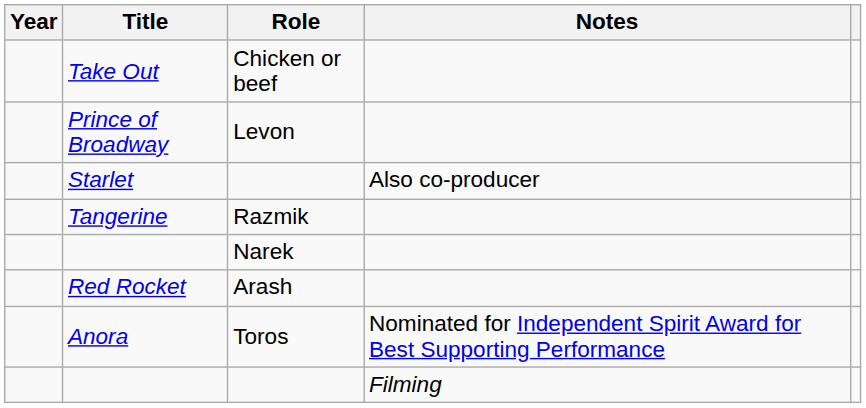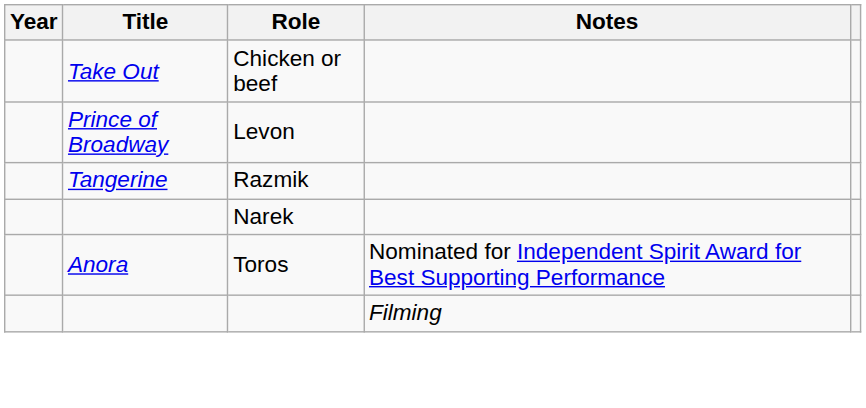 <table class="wikitable sortable">
 <tr>
 <th>Year</th>
 <th>Title</th>
 <th>Role</th>
 <th class="unsortable">Notes</th>
 <th class="unsortable"></th>
 </tr>
 <tr Four Letter Words 2000 film (Source:IMDB, film credits)>
 <td></td>
 <td><em><a href='#'>Take Out</a></em></td>
 <td>Chicken or beef</td>
 <td></td>
 <td style="text-align:center;"></td>
 </tr>
 <tr>
 <td></td>
 <td><em><a href='#'>Prince of Broadway</a></em></td>
 <td>Levon</td>
 <td></td>
 <td style="text-align:center;"></td>
 </tr>
 <tr>
 <td></td>
-<td><em><a href='#'>Starlet</a></em></td>
-<td></td>
-<td>Also co-producer</td>
-<td style="text-align:center;"></td>
-</tr>
-<tr>
-<td></td>
 <td><em><a href='#'>Tangerine</a></em></td>
 <td>Razmik</td>
 <td></td>
 <td style="text-align:center;"></td>
 </tr>
 <tr>
 <td></td>
 <td><em></em></td>
 <td>Narek</td>
-<td></td>
-<td style="text-align:center;"></td>
-</tr>
-<tr>
-<td></td>
-<td><em><a href='#'>Red Rocket</a></em></td>
-<td>Arash</td>
 <td></td>
 <td style="text-align:center;"></td>
 </tr>
 <tr>
 <td></td>
 <td><em><a href='#'>Anora</a></em></td>
 <td>Toros</td>
 <td>Nominated for <a href='#'>Independent Spirit Award for Best Supporting Performance</a></td>
 <td style="text-align:center;"></td>
 </tr>
 <tr>
 <td></td>
 <td></td>
 <td></td>
 <td><em>Filming</em></td>
 <td style="text-align:center;"></td>
 </tr>
 </table>
